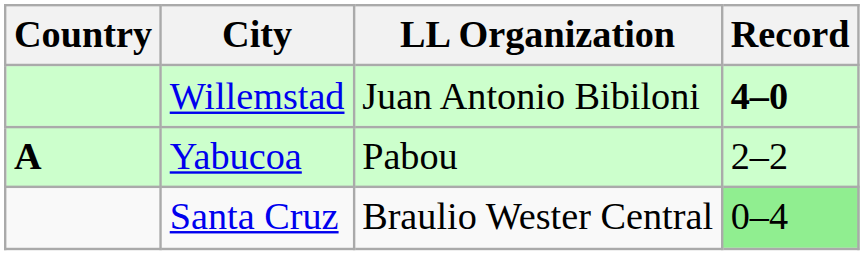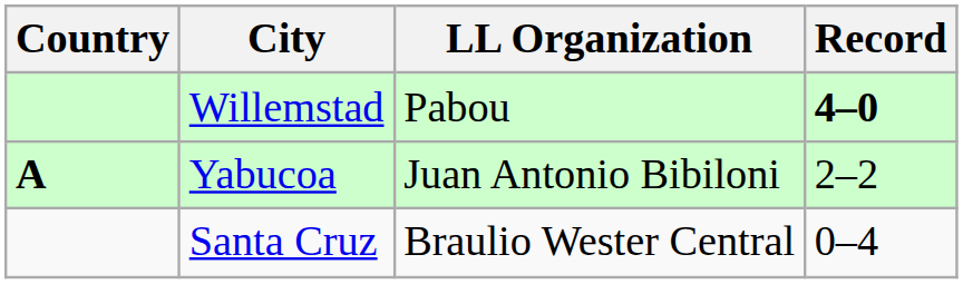 <table class="wikitable">
 <tr>
 <th>Country</th>
 <th>City</th>
 <th>LL Organization</th>
 <th>Record</th>
 </tr>
 <tr bgcolor="ccffcc">
 <td><strong></strong></td>
 <td><a href='#'>Willemstad</a></td>
-<td>Juan Antonio Bibiloni</td>
+<td>Pabou</td>
 <td><strong>4–0</strong></td>
 </tr>
 <tr bgcolor="ccffcc">
 <td><strong> A</strong></td>
 <td><a href='#'>Yabucoa</a></td>
-<td>Pabou</td>
+<td>Juan Antonio Bibiloni</td>
 <td>2–2</td>
 </tr>
 <tr>
 <td><strong></strong></td>
 <td><a href='#'>Santa Cruz</a></td>
 <td>Braulio Wester Central</td>
-<td style="background: lightgreen;">0–4</td>
+<td>0–4</td>
 </tr>
 </table>
